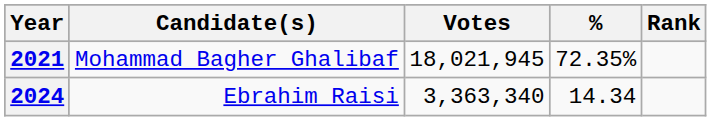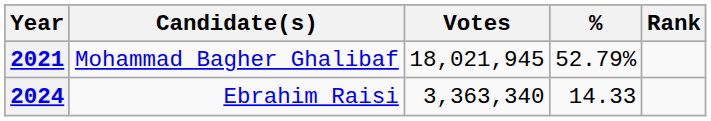 <table class="wikitable" style="text-align:right;">
 <tr>
 <th>Year</th>
 <th>Candidate(s)</th>
 <th>Votes</th>
 <th>%</th>
 <th>Rank</th>
 </tr>
 <tr>
 <th><a href='#'>2021</a></th>
 <td><a href='#'>Mohammad Bagher Ghalibaf</a></td>
 <td>18,021,945</td>
-<td>72.35%</td>
+<td>52.79%</td>
 <td></td>
 </tr>
 <tr>
 <th><a href='#'>2024</a></th>
 <td><a href='#'>Ebrahim Raisi</a></td>
 <td>3,363,340</td>
-<td>14.34</td>
+<td>14.33</td>
 <td></td>
 </tr>
 </table>
